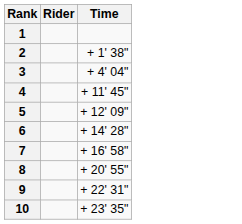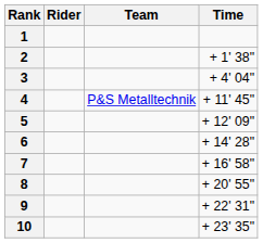 <table class="wikitable">
 <tr>
 <th scope="col">Rank</th>
 <th scope="col">Rider</th>
+<th scope="col">Team</th>
 <th scope="col">Time</th>
 </tr>
 <tr>
 <th scope="row">1</th>
 <td> </td>
+<td></td>
 <td style="text-align:right;"></td>
 </tr>
 <tr>
 <th scope="row">2</th>
+<td></td>
 <td></td>
 <td style="text-align:right;">+ 1' 38"</td>
 </tr>
 <tr>
 <th scope="row">3</th>
 <td></td>
+<td></td>
 <td style="text-align:right;">+ 4' 04"</td>
 </tr>
 <tr>
 <th scope="row">4</th>
 <td></td>
+<td><a href='#'>P&S Metalltechnik</a></td>
 <td style="text-align:right;">+ 11' 45"</td>
 </tr>
 <tr>
 <th scope="row">5</th>
+<td></td>
 <td></td>
 <td style="text-align:right;">+ 12' 09"</td>
 </tr>
 <tr>
 <th scope="row">6</th>
 <td></td>
+<td></td>
 <td style="text-align:right;">+ 14' 28"</td>
 </tr>
 <tr>
 <th scope="row">7</th>
+<td></td>
 <td></td>
 <td style="text-align:right;">+ 16' 58"</td>
 </tr>
 <tr>
 <th scope="row">8</th>
 <td></td>
+<td></td>
 <td style="text-align:right;">+ 20' 55"</td>
 </tr>
 <tr>
 <th scope="row">9</th>
+<td></td>
 <td></td>
 <td style="text-align:right;">+ 22' 31"</td>
 </tr>
 <tr>
 <th scope="row">10</th>
 <td></td>
+<td></td>
 <td style="text-align:right;">+ 23' 35"</td>
 </tr>
 </table>
